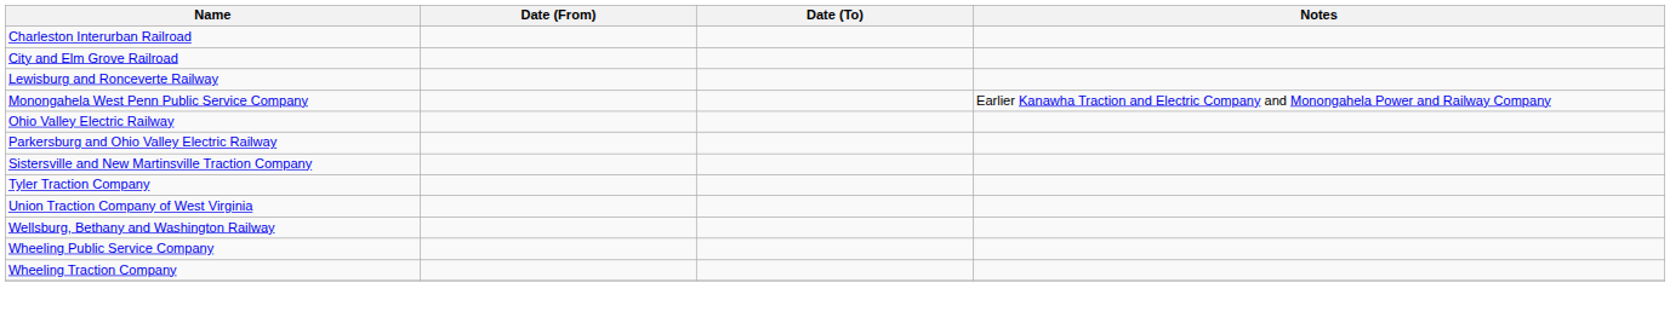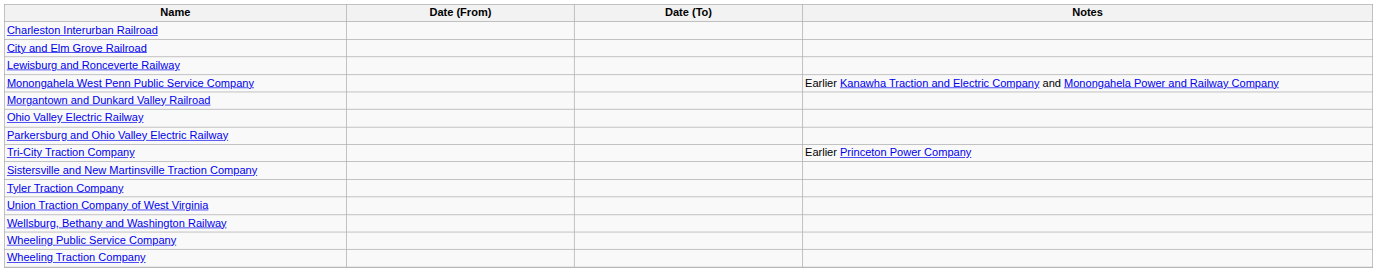 <table class="wikitable sortable" width=100%>
 <tr>
 <th width=15%>Name</th>
 <th width=10%>Date (From)</th>
 <th width=10%>Date (To)</th>
 <th class="unsortable" width=25%>Notes</th>
 </tr>
 <tr>
 <td><a href='#'>Charleston Interurban Railroad</a></td>
 <td></td>
 <td></td>
 <td></td>
 </tr>
 <tr>
 <td><a href='#'>City and Elm Grove Railroad</a></td>
 <td></td>
 <td></td>
 <td></td>
 </tr>
 <tr>
 <td><a href='#'>Lewisburg and Ronceverte Railway</a></td>
 <td></td>
 <td></td>
 <td></td>
 </tr>
 <tr>
 <td><a href='#'>Monongahela West Penn Public Service Company</a></td>
 <td></td>
 <td></td>
 <td>Earlier <a href='#'>Kanawha Traction and Electric Company</a> and <a href='#'>Monongahela Power and Railway Company</a></td>
 </tr>
 <tr>
+<td><a href='#'>Morgantown and Dunkard Valley Railroad</a></td>
+<td></td>
+<td></td>
+<td></td>
+</tr>
+<tr>
 <td><a href='#'>Ohio Valley Electric Railway</a></td>
 <td></td>
 <td></td>
 <td></td>
 </tr>
 <tr>
 <td><a href='#'>Parkersburg and Ohio Valley Electric Railway</a></td>
 <td></td>
 <td></td>
 <td></td>
+</tr>
+<tr>
+<td><a href='#'>Tri-City Traction Company</a></td>
+<td></td>
+<td></td>
+<td>Earlier <a href='#'>Princeton Power Company</a></td>
 </tr>
 <tr>
 <td><a href='#'>Sistersville and New Martinsville Traction Company</a></td>
 <td></td>
 <td></td>
 <td></td>
 </tr>
 <tr>
 <td><a href='#'>Tyler Traction Company</a></td>
 <td></td>
 <td></td>
 <td></td>
 </tr>
 <tr>
 <td><a href='#'>Union Traction Company of West Virginia</a></td>
 <td></td>
 <td></td>
 <td></td>
 </tr>
 <tr>
 <td><a href='#'>Wellsburg, Bethany and Washington Railway</a></td>
 <td></td>
 <td></td>
 <td></td>
 </tr>
 <tr>
 <td><a href='#'>Wheeling Public Service Company</a></td>
 <td></td>
 <td></td>
 <td></td>
 </tr>
 <tr>
 <td><a href='#'>Wheeling Traction Company</a></td>
 <td></td>
 <td></td>
 <td></td>
 </tr>
 <tr>
 </tr>
 </table>
